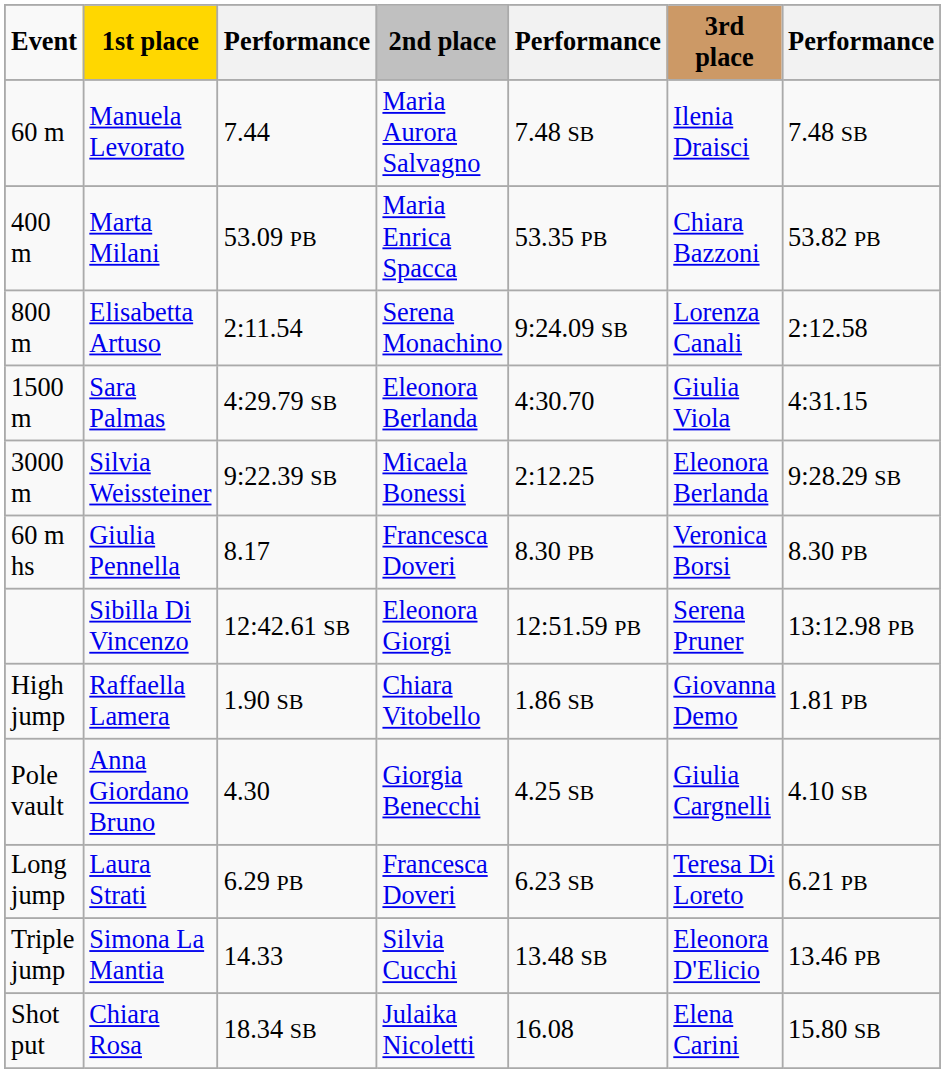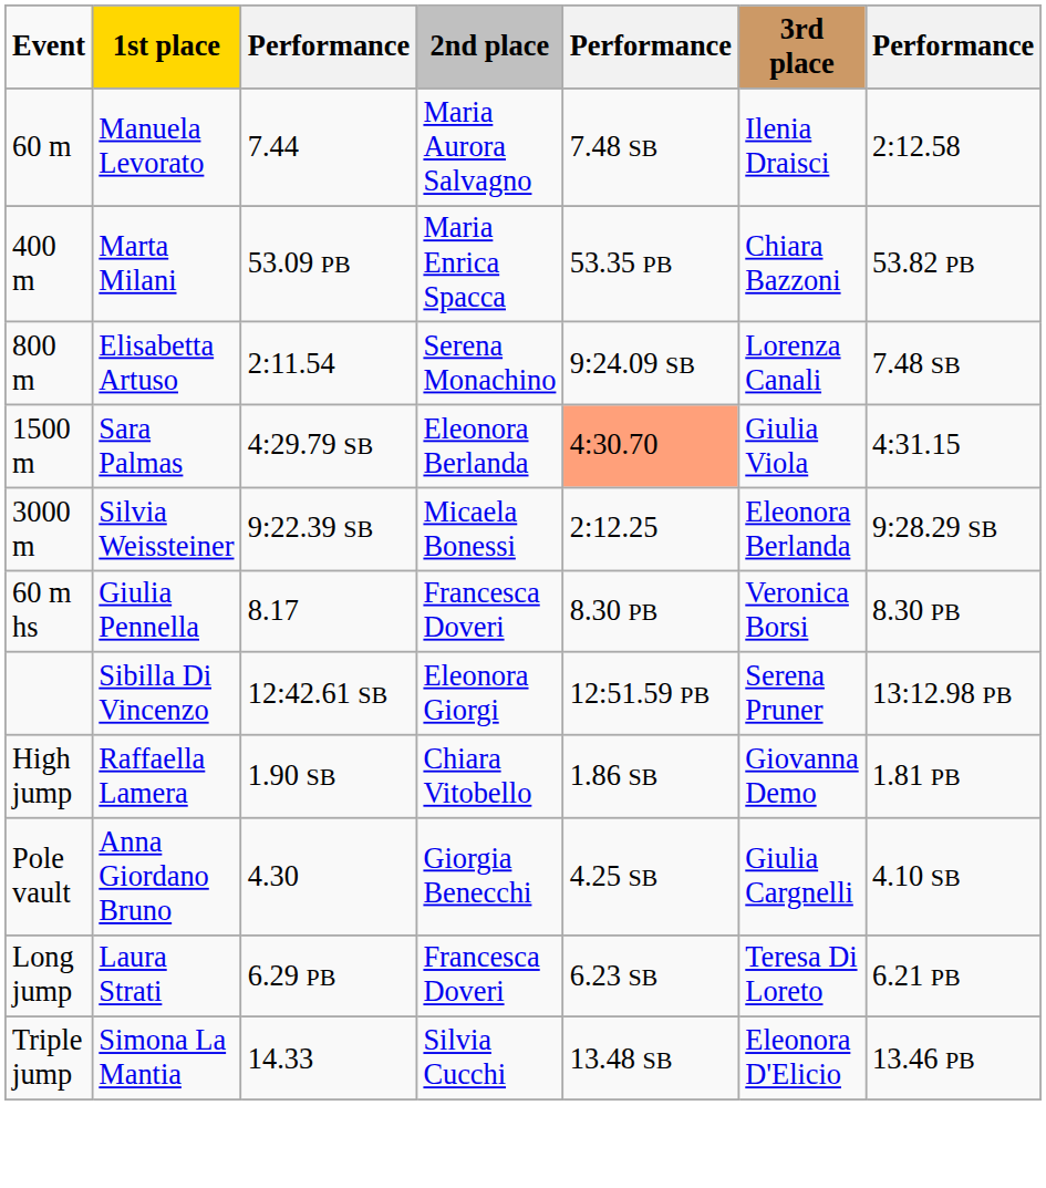 <table class="wikitable" width=72% style="font-size:90%; text-align:left;">
 <tr>
 <td><strong>Event</strong></td>
 <th style="background-color:gold;"> <strong>1st place</strong></th>
 <th>Performance</th>
 <th style="background-color:silver;"> <strong>2nd place</strong></th>
 <th>Performance</th>
 <th style="background-color:#CC9966;"> <strong>3rd place</strong></th>
 <th>Performance</th>
 </tr>
 <tr>
 <td>60 m</td>
 <td><a href='#'>Manuela Levorato</a></td>
 <td>7.44</td>
 <td><a href='#'>Maria Aurora Salvagno</a></td>
 <td>7.48 <small>SB</small></td>
 <td><a href='#'>Ilenia Draisci</a></td>
-<td>7.48 <small>SB</small></td>
+<td>2:12.58</td>
 </tr>
 <tr>
 <td>400 m</td>
 <td><a href='#'>Marta Milani</a></td>
 <td>53.09 <small>PB</small></td>
 <td><a href='#'>Maria Enrica Spacca</a></td>
 <td>53.35 <small>PB</small></td>
 <td><a href='#'>Chiara Bazzoni</a></td>
 <td>53.82 <small>PB</small></td>
 </tr>
 <tr>
 <td>800 m</td>
 <td><a href='#'>Elisabetta Artuso</a></td>
 <td>2:11.54</td>
 <td><a href='#'>Serena Monachino</a></td>
 <td>9:24.09 <small>SB</small></td>
 <td><a href='#'>Lorenza Canali</a></td>
-<td>2:12.58</td>
+<td>7.48 <small>SB</small></td>
 </tr>
 <tr>
 <td>1500 m</td>
 <td><a href='#'>Sara Palmas</a></td>
 <td>4:29.79 <small>SB</small></td>
 <td><a href='#'>Eleonora Berlanda</a></td>
-<td>4:30.70</td>
+<td style="background: lightsalmon;">4:30.70</td>
 <td><a href='#'>Giulia Viola</a></td>
 <td>4:31.15</td>
 </tr>
 <tr>
 <td>3000 m</td>
 <td><a href='#'>Silvia Weissteiner</a></td>
 <td>9:22.39 <small>SB</small></td>
 <td><a href='#'>Micaela Bonessi</a></td>
 <td>2:12.25</td>
 <td><a href='#'>Eleonora Berlanda</a></td>
 <td>9:28.29 <small>SB</small></td>
 </tr>
 <tr>
 <td>60 m hs</td>
 <td><a href='#'>Giulia Pennella</a></td>
 <td>8.17</td>
 <td><a href='#'>Francesca Doveri</a></td>
 <td>8.30 <small>PB</small></td>
 <td><a href='#'>Veronica Borsi</a></td>
 <td>8.30 <small>PB</small></td>
 </tr>
 <tr>
 <td></td>
 <td><a href='#'>Sibilla Di Vincenzo</a></td>
 <td>12:42.61 <small>SB</small></td>
 <td><a href='#'>Eleonora Giorgi</a></td>
 <td>12:51.59 <small>PB</small></td>
 <td><a href='#'>Serena Pruner</a></td>
 <td>13:12.98 <small>PB</small></td>
 </tr>
 <tr>
 <td>High jump</td>
 <td><a href='#'>Raffaella Lamera</a></td>
 <td>1.90 <small>SB</small></td>
 <td><a href='#'>Chiara Vitobello</a></td>
 <td>1.86 <small>SB</small></td>
 <td><a href='#'>Giovanna Demo</a></td>
 <td>1.81 <small>PB</small></td>
 </tr>
 <tr>
 <td>Pole vault</td>
 <td><a href='#'>Anna Giordano Bruno</a></td>
 <td>4.30</td>
 <td><a href='#'>Giorgia Benecchi</a></td>
 <td>4.25 <small>SB</small></td>
 <td><a href='#'>Giulia Cargnelli</a></td>
 <td>4.10 <small>SB</small></td>
 </tr>
 <tr>
 <td>Long jump</td>
 <td><a href='#'>Laura Strati</a></td>
 <td>6.29 <small>PB</small></td>
 <td><a href='#'>Francesca Doveri</a></td>
 <td>6.23 <small>SB</small></td>
 <td><a href='#'>Teresa Di Loreto</a></td>
 <td>6.21 <small>PB</small></td>
 </tr>
 <tr>
 <td>Triple jump</td>
 <td><a href='#'>Simona La Mantia</a></td>
 <td>14.33</td>
 <td><a href='#'>Silvia Cucchi</a></td>
 <td>13.48 <small>SB</small></td>
 <td><a href='#'>Eleonora D'Elicio</a></td>
 <td>13.46 <small>PB</small></td>
 </tr>
-<tr>
-<td>Shot put</td>
-<td><a href='#'>Chiara Rosa</a></td>
-<td>18.34 <small>SB</small></td>
-<td><a href='#'>Julaika Nicoletti</a></td>
-<td>16.08</td>
-<td><a href='#'>Elena Carini</a></td>
-<td>15.80 <small>SB</small></td>
-</tr>
 </table>
